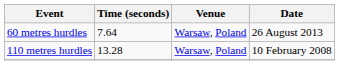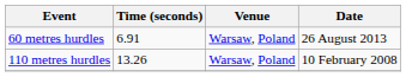 <table class="wikitable" style="font-size: 95%; padding: 1px; border-spacing: 2px;">
 <tr>
 <th>Event</th>
 <th>Time (seconds)</th>
 <th>Venue</th>
 <th>Date</th>
 </tr>
 <tr>
 <td><a href='#'>60 metres hurdles</a></td>
-<td>7.64</td>
+<td>6.91</td>
 <td><a href='#'>Warsaw</a>, <a href='#'>Poland</a></td>
 <td>26 August 2013</td>
 </tr>
 <tr>
 <td><a href='#'>110 metres hurdles</a></td>
-<td>13.28</td>
+<td>13.26</td>
 <td><a href='#'>Warsaw</a>, <a href='#'>Poland</a></td>
 <td>10 February 2008</td>
 </tr>
 <tr>
 </tr>
 </table>
